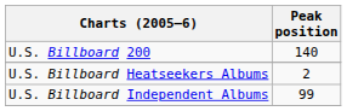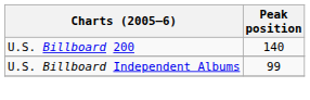 <table class="wikitable sortable">
 <tr>
 <th>Charts (2005–6)</th>
 <th>Peak<br>position</th>
 </tr>
 <tr>
 <td align="left">U.S. <em><a href='#'>Billboard</a></em> <a href='#'>200</a></td>
 <td style="text-align:center;">140</td>
 </tr>
 <tr>
 </tr>
 <tr>
-<td align="left">U.S. <em>Billboard</em> <a href='#'>Heatseekers Albums</a></td>
-<td style="text-align:center;">2</td>
-</tr>
-<tr>
 <td align="left">U.S. <em>Billboard</em> <a href='#'>Independent Albums</a></td>
 <td style="text-align:center;">99</td>
 </tr>
 <tr>
 </tr>
 </table>
